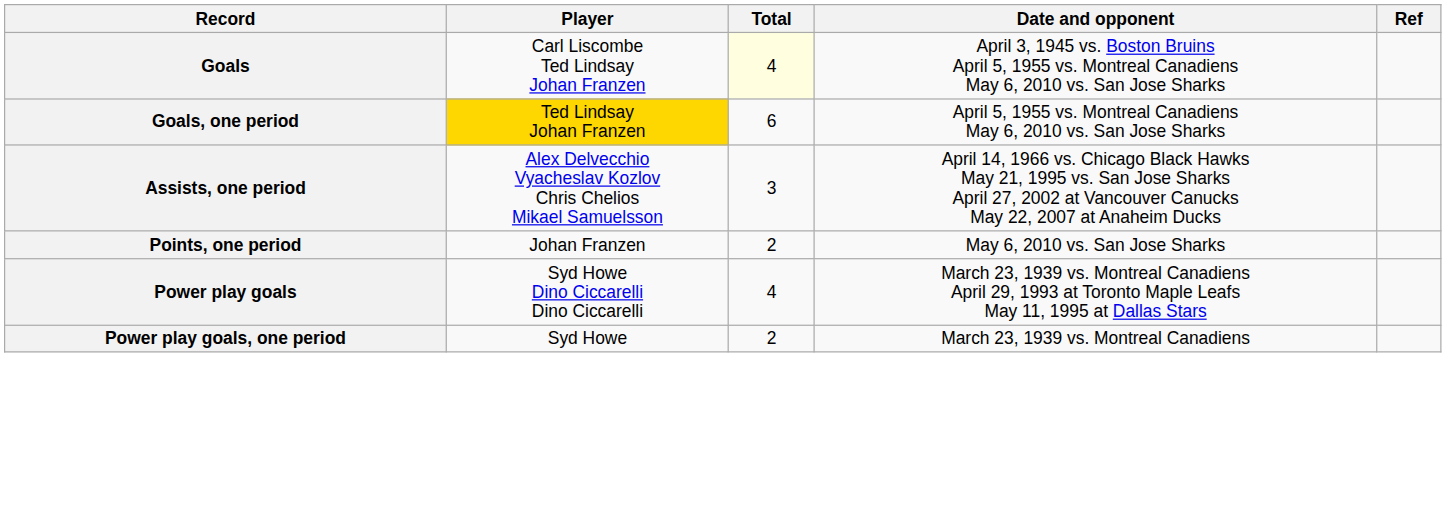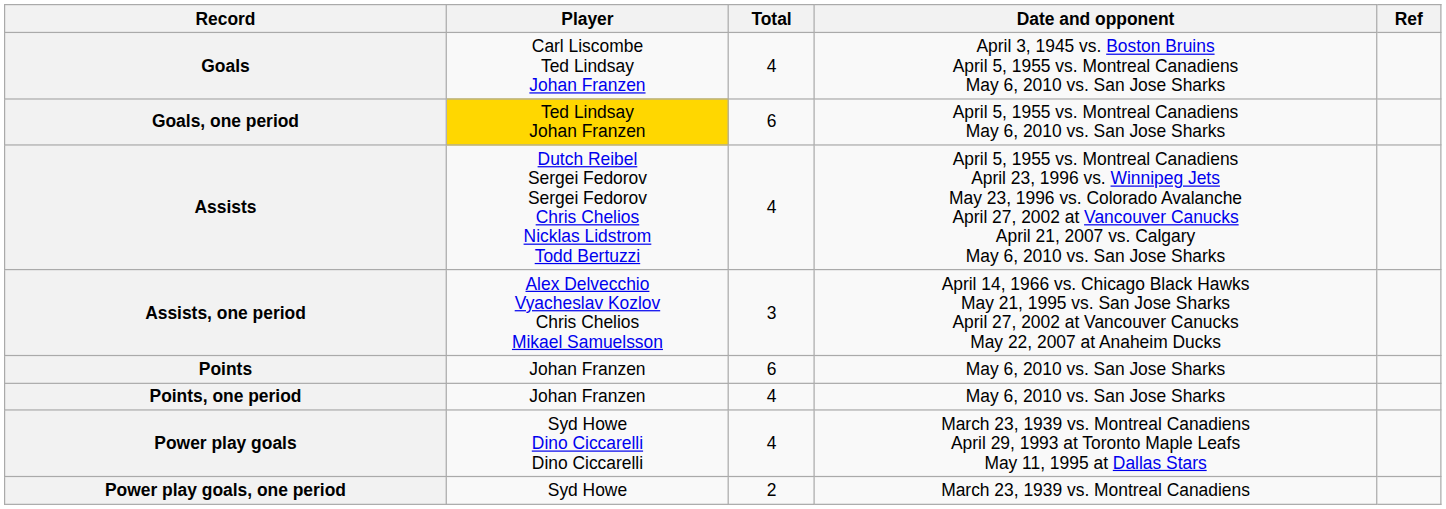 <table class="wikitable" style="font-size: 90%; text-align: center;" width="75%">
 <tr>
 <th scope="col">Record</th>
 <th scope="col">Player</th>
 <th scope="col">Total</th>
 <th scope="col">Date and opponent</th>
 <th scope="col">Ref</th>
 </tr>
 <tr>
 <th scope="row">Goals</th>
 <td>Carl Liscombe<br>Ted Lindsay<br><a href='#'>Johan Franzen</a></td>
-<td style="background: lightyellow;">4</td>
+<td>4</td>
 <td>April 3, 1945 vs. <a href='#'>Boston Bruins</a><br>April 5, 1955 vs. Montreal Canadiens<br>May 6, 2010 vs. San Jose Sharks</td>
 <td></td>
 </tr>
 <tr>
 <th scope="row">Goals, one period</th>
 <td style="background: gold;">Ted Lindsay<br>Johan Franzen</td>
 <td>6</td>
 <td>April 5, 1955 vs. Montreal Canadiens<br>May 6, 2010 vs. San Jose Sharks</td>
 <td></td>
 </tr>
 <tr>
+<th scope="row">Assists</th>
+<td><a href='#'>Dutch Reibel</a><br>Sergei Fedorov<br>Sergei Fedorov<br><a href='#'>Chris Chelios</a><br><a href='#'>Nicklas Lidstrom</a><br><a href='#'>Todd Bertuzzi</a></td>
+<td>4</td>
+<td>April 5, 1955 vs. Montreal Canadiens<br>April 23, 1996 vs. <a href='#'>Winnipeg Jets</a><br>May 23, 1996 vs. Colorado Avalanche<br>April 27, 2002 at <a href='#'>Vancouver Canucks</a><br>April 21, 2007 vs. Calgary<br>May 6, 2010 vs. San Jose Sharks</td>
+<td></td>
+</tr>
+<tr>
 <th scope="row">Assists, one period</th>
 <td><a href='#'>Alex Delvecchio</a><br><a href='#'>Vyacheslav Kozlov</a><br>Chris Chelios<br><a href='#'>Mikael Samuelsson</a></td>
 <td>3</td>
 <td>April 14, 1966 vs. Chicago Black Hawks<br>May 21, 1995 vs. San Jose Sharks<br>April 27, 2002 at Vancouver Canucks<br>May 22, 2007 at Anaheim Ducks</td>
 <td></td>
 </tr>
 <tr>
+<th scope="row">Points</th>
+<td>Johan Franzen</td>
+<td>6</td>
+<td>May 6, 2010 vs. San Jose Sharks</td>
+<td></td>
+</tr>
+<tr>
 <th scope="row">Points, one period</th>
 <td>Johan Franzen</td>
-<td>2</td>
+<td>4</td>
 <td>May 6, 2010 vs. San Jose Sharks</td>
 <td></td>
 </tr>
 <tr>
 <th scope="row">Power play goals</th>
 <td>Syd Howe<br><a href='#'>Dino Ciccarelli</a><br>Dino Ciccarelli</td>
 <td>4</td>
 <td>March 23, 1939 vs. Montreal Canadiens<br>April 29, 1993 at Toronto Maple Leafs<br>May 11, 1995 at <a href='#'>Dallas Stars</a></td>
 <td></td>
 </tr>
 <tr>
 <th scope="row">Power play goals, one period</th>
 <td>Syd Howe</td>
 <td>2</td>
 <td>March 23, 1939 vs. Montreal Canadiens</td>
 <td></td>
 </tr>
 </table>
